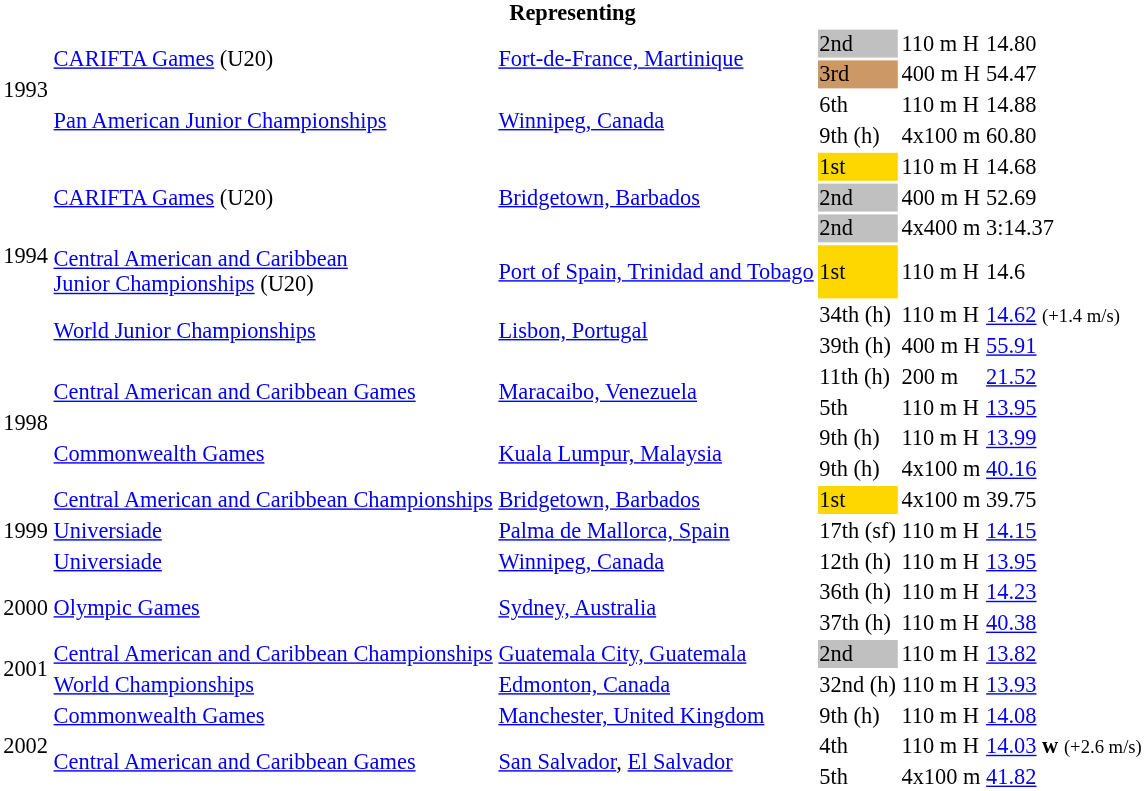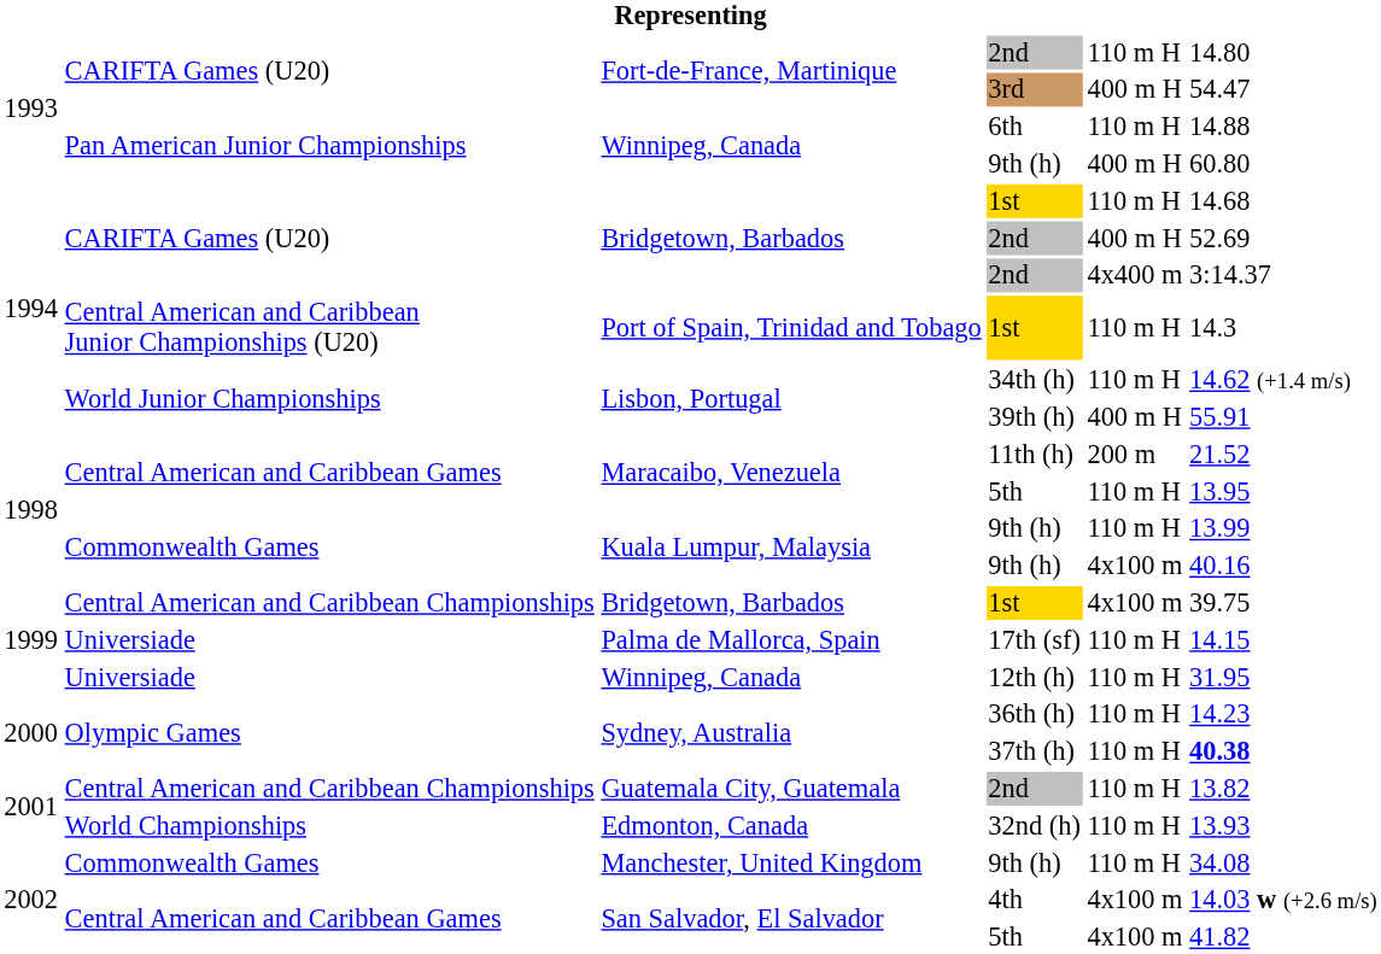 <table>
 <tr>
 <th colspan="6">Representing </th>
 </tr>
 <tr>
 <td rowspan=4>1993</td>
 <td rowspan=2><a href='#'>CARIFTA Games</a> (U20)</td>
 <td rowspan=2><a href='#'>Fort-de-France, Martinique</a></td>
 <td bgcolor=silver>2nd</td>
 <td>110 m H</td>
 <td>14.80</td>
 </tr>
 <tr>
 <td bgcolor=cc9966>3rd</td>
 <td>400 m H</td>
 <td>54.47</td>
 </tr>
 <tr>
 <td rowspan=2><a href='#'>Pan American Junior Championships</a></td>
 <td rowspan=2><a href='#'>Winnipeg, Canada</a></td>
 <td>6th</td>
 <td>110 m H</td>
 <td>14.88</td>
 </tr>
 <tr>
 <td>9th (h)</td>
-<td>4x100 m</td>
+<td>400 m H</td>
 <td>60.80</td>
 </tr>
 <tr>
 <td rowspan=6>1994</td>
 <td rowspan=3><a href='#'>CARIFTA Games</a> (U20)</td>
 <td rowspan=3><a href='#'>Bridgetown, Barbados</a></td>
 <td bgcolor=gold>1st</td>
 <td>110 m H</td>
 <td>14.68</td>
 </tr>
 <tr>
 <td bgcolor=silver>2nd</td>
 <td>400 m H</td>
 <td>52.69</td>
 </tr>
 <tr>
 <td bgcolor=silver>2nd</td>
 <td>4x400 m</td>
 <td>3:14.37</td>
 </tr>
 <tr>
 <td><a href='#'>Central American and Caribbean<br>Junior Championships</a> (U20)</td>
 <td><a href='#'>Port of Spain, Trinidad and Tobago</a></td>
 <td bgcolor=gold>1st</td>
 <td>110 m H</td>
-<td>14.6</td>
+<td>14.3</td>
 </tr>
 <tr>
 <td rowspan=2><a href='#'>World Junior Championships</a></td>
 <td rowspan=2><a href='#'>Lisbon, Portugal</a></td>
 <td>34th (h)</td>
 <td>110 m H</td>
 <td><a href='#'>14.62</a> <small>(+1.4 m/s)</small></td>
 </tr>
 <tr>
 <td>39th (h)</td>
 <td>400 m H</td>
 <td><a href='#'>55.91</a></td>
 </tr>
 <tr>
 <td rowspan=4>1998</td>
 <td rowspan=2><a href='#'>Central American and Caribbean Games</a></td>
 <td rowspan=2><a href='#'>Maracaibo, Venezuela</a></td>
 <td>11th (h)</td>
 <td>200 m</td>
 <td><a href='#'>21.52</a></td>
 </tr>
 <tr>
 <td>5th</td>
 <td>110 m H</td>
 <td><a href='#'>13.95</a></td>
 </tr>
 <tr>
 <td rowspan=2><a href='#'>Commonwealth Games</a></td>
 <td rowspan=2><a href='#'>Kuala Lumpur, Malaysia</a></td>
 <td>9th (h)</td>
 <td>110 m H</td>
 <td><a href='#'>13.99</a></td>
 </tr>
 <tr>
 <td>9th (h)</td>
 <td>4x100 m</td>
 <td><a href='#'>40.16</a></td>
 </tr>
 <tr>
 <td rowspan=3>1999</td>
 <td><a href='#'>Central American and Caribbean Championships</a></td>
 <td><a href='#'>Bridgetown, Barbados</a></td>
 <td bgcolor=gold>1st</td>
 <td>4x100 m</td>
 <td>39.75</td>
 </tr>
 <tr>
 <td><a href='#'>Universiade</a></td>
 <td><a href='#'>Palma de Mallorca, Spain</a></td>
 <td>17th (sf)</td>
 <td>110 m H</td>
 <td><a href='#'>14.15</a></td>
 </tr>
 <tr>
 <td><a href='#'>Universiade</a></td>
 <td><a href='#'>Winnipeg, Canada</a></td>
 <td>12th (h)</td>
 <td>110 m H</td>
-<td><a href='#'>13.95</a></td>
+<td><a href='#'>31.95</a></td>
 </tr>
 <tr>
 <td rowspan=2>2000</td>
 <td rowspan=2><a href='#'>Olympic Games</a></td>
 <td rowspan=2><a href='#'>Sydney, Australia</a></td>
 <td>36th (h)</td>
 <td>110 m H</td>
 <td><a href='#'>14.23</a></td>
 </tr>
 <tr>
 <td>37th (h)</td>
 <td>110 m H</td>
-<td><a href='#'>40.38</a></td>
+<td><strong><a href='#'>40.38</a></strong></td>
 </tr>
 <tr>
 <td rowspan=2>2001</td>
 <td><a href='#'>Central American and Caribbean Championships</a></td>
 <td><a href='#'>Guatemala City, Guatemala</a></td>
 <td bgcolor=silver>2nd</td>
 <td>110 m H</td>
 <td><a href='#'>13.82</a></td>
 </tr>
 <tr>
 <td><a href='#'>World Championships</a></td>
 <td><a href='#'>Edmonton, Canada</a></td>
 <td>32nd (h)</td>
 <td>110 m H</td>
 <td><a href='#'>13.93</a></td>
 </tr>
 <tr>
 <td rowspan=3>2002</td>
 <td><a href='#'>Commonwealth Games</a></td>
 <td><a href='#'>Manchester, United Kingdom</a></td>
 <td>9th (h)</td>
 <td>110 m H</td>
-<td><a href='#'>14.08</a></td>
+<td><a href='#'>34.08</a></td>
 </tr>
 <tr>
 <td rowspan=2><a href='#'>Central American and Caribbean Games</a></td>
 <td rowspan=2><a href='#'>San Salvador</a>, <a href='#'>El Salvador</a></td>
 <td>4th</td>
-<td>110 m H</td>
+<td>4x100 m</td>
 <td><a href='#'>14.03</a> <strong>w</strong> <small>(+2.6 m/s)</small></td>
 </tr>
 <tr>
 <td>5th</td>
 <td>4x100 m</td>
 <td><a href='#'>41.82</a></td>
 </tr>
 </table>
